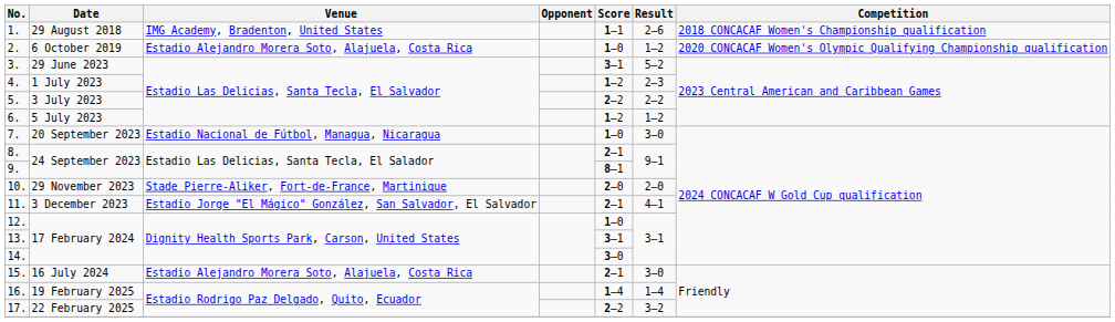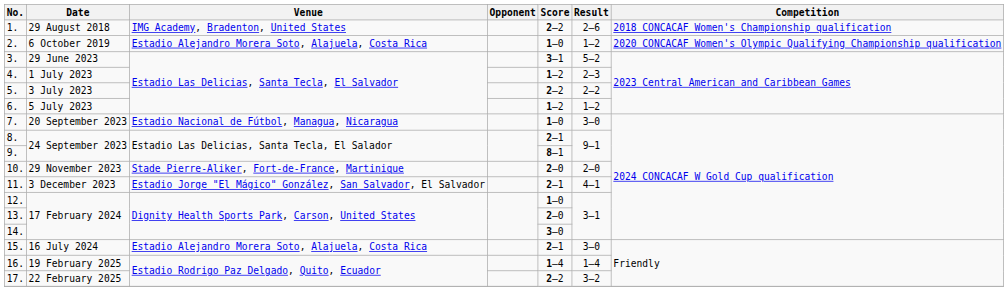 <table class="wikitable">
 <tr>
 <th>No.</th>
 <th>Date</th>
 <th>Venue</th>
 <th>Opponent</th>
 <th>Score</th>
 <th>Result</th>
 <th>Competition</th>
 </tr>
 <tr>
 <td>1.</td>
 <td>29 August 2018</td>
 <td><a href='#'>IMG Academy</a>, <a href='#'>Bradenton</a>, <a href='#'>United States</a></td>
 <td></td>
-<td align=center><strong>1</strong>–1</td>
+<td align=center><strong>2</strong>–2</td>
 <td align=center>2–6</td>
 <td><a href='#'>2018 CONCACAF Women's Championship qualification</a></td>
 </tr>
 <tr>
 <td>2.</td>
 <td>6 October 2019</td>
 <td><a href='#'>Estadio Alejandro Morera Soto</a>, <a href='#'>Alajuela</a>, <a href='#'>Costa Rica</a></td>
 <td></td>
 <td align=center><strong>1</strong>–0</td>
 <td align=center>1–2</td>
 <td><a href='#'>2020 CONCACAF Women's Olympic Qualifying Championship qualification</a></td>
 </tr>
 <tr>
 <td>3.</td>
 <td>29 June 2023</td>
 <td rowspan=4><a href='#'>Estadio Las Delicias</a>, <a href='#'>Santa Tecla</a>, <a href='#'>El Salvador</a></td>
 <td></td>
 <td align=center><strong>3</strong>–1</td>
 <td align=center>5–2</td>
 <td rowspan=4><a href='#'>2023 Central American and Caribbean Games</a></td>
 </tr>
 <tr>
 <td>4.</td>
 <td>1 July 2023</td>
 <td></td>
 <td align=center><strong>1</strong>–2</td>
 <td align=center>2–3</td>
 </tr>
 <tr>
 <td>5.</td>
 <td>3 July 2023</td>
 <td></td>
 <td align=center><strong>2</strong>–2</td>
 <td align=center>2–2</td>
 </tr>
 <tr>
 <td>6.</td>
 <td>5 July 2023</td>
 <td></td>
 <td align=center><strong>1</strong>–2</td>
 <td align=center>1–2</td>
 </tr>
 <tr>
 <td>7.</td>
 <td>20 September 2023</td>
 <td><a href='#'>Estadio Nacional de Fútbol</a>, <a href='#'>Managua</a>, <a href='#'>Nicaragua</a></td>
 <td></td>
 <td align=center><strong>1</strong>–0</td>
 <td align=center>3–0</td>
 <td rowspan=8><a href='#'>2024 CONCACAF W Gold Cup qualification</a></td>
 </tr>
 <tr>
 <td>8.</td>
 <td rowspan=2>24 September 2023</td>
 <td rowspan=2>Estadio Las Delicias, Santa Tecla, El Salador</td>
 <td rowspan=2></td>
 <td align=center><strong>2</strong>–1</td>
 <td rowspan=2 align=center>9–1</td>
 </tr>
 <tr>
 <td>9.</td>
 <td align=center><strong>8</strong>–1</td>
 </tr>
 <tr>
 <td>10.</td>
 <td>29 November 2023</td>
 <td><a href='#'>Stade Pierre-Aliker</a>, <a href='#'>Fort-de-France</a>, <a href='#'>Martinique</a></td>
 <td></td>
 <td align=center><strong>2</strong>–0</td>
 <td align=center>2–0</td>
 </tr>
 <tr>
 <td>11.</td>
 <td>3 December 2023</td>
 <td><a href='#'>Estadio Jorge "El Mágico" González</a>, <a href='#'>San Salvador</a>, El Salvador</td>
 <td></td>
 <td align=center><strong>2</strong>–1</td>
 <td align=center>4–1</td>
 </tr>
 <tr>
 <td>12.</td>
 <td rowspan=3>17 February 2024</td>
 <td rowspan=3><a href='#'>Dignity Health Sports Park</a>, <a href='#'>Carson</a>, <a href='#'>United States</a></td>
 <td rowspan=3></td>
 <td align=center><strong>1</strong>–0</td>
 <td rowspan=3 align=center>3–1</td>
 </tr>
 <tr>
 <td>13.</td>
-<td align=center><strong>3</strong>–1</td>
+<td align=center><strong>2</strong>–0</td>
 </tr>
 <tr>
 <td>14.</td>
 <td align=center><strong>3</strong>–0</td>
 </tr>
 <tr>
 <td>15.</td>
 <td>16 July 2024</td>
 <td><a href='#'>Estadio Alejandro Morera Soto</a>, <a href='#'>Alajuela</a>, <a href='#'>Costa Rica</a></td>
 <td></td>
 <td align=center><strong>2</strong>–1</td>
 <td align=center>3–0</td>
 <td rowspan=3>Friendly</td>
 </tr>
 <tr>
 <td>16.</td>
 <td>19 February 2025</td>
 <td rowspan=2><a href='#'>Estadio Rodrigo Paz Delgado</a>, <a href='#'>Quito</a>, <a href='#'>Ecuador</a></td>
 <td></td>
 <td align=center><strong>1</strong>–4</td>
 <td align=center>1–4</td>
 </tr>
 <tr>
 <td>17.</td>
 <td>22 February 2025</td>
 <td></td>
 <td align=center><strong>2</strong>–2</td>
 <td align=center>3–2</td>
 </tr>
 <tr>
 </tr>
 </table>
